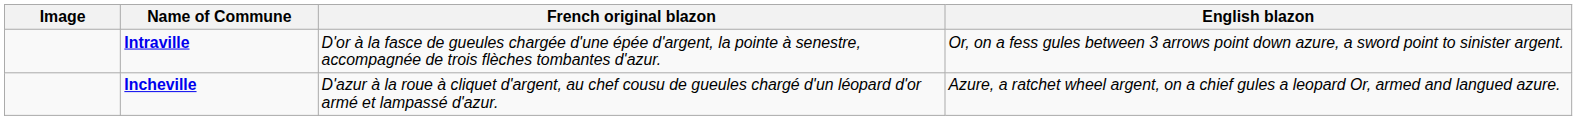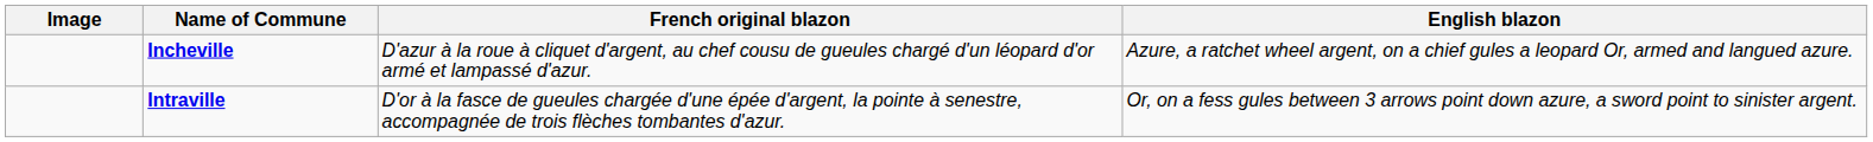 <table class="wikitable" width="100%">
 <tr>
 <th width="110">Image</th>
 <th>Name of Commune</th>
 <th width="40%">French original blazon</th>
 <th width="40%">English blazon</th>
 </tr>
 <tr valign=top>
 <td align=center></td>
+<td><strong><a href='#'>Incheville</a></strong></td>
+<td><em>D'azur à la roue à cliquet d'argent, au chef cousu de gueules chargé d'un léopard d'or armé et lampassé d'azur.</em> </td>
+<td><em>Azure, a ratchet wheel argent, on a chief gules a leopard Or, armed and langued azure.</em></td>
+</tr>
+<tr valign=top>
+<td align=center></td>
 <td><strong><a href='#'>Intraville</a></strong></td>
 <td><em>D'or à la fasce de gueules chargée d'une épée d'argent, la pointe à senestre, accompagnée de trois flèches tombantes d'azur.</em> </td>
 <td><em>Or, on a fess gules between 3 arrows point down azure, a sword point to sinister argent.</em></td>
 </tr>
-<tr valign=top>
-<td align=center></td>
-<td><strong><a href='#'>Incheville</a></strong></td>
-<td><em>D'azur à la roue à cliquet d'argent, au chef cousu de gueules chargé d'un léopard d'or armé et lampassé d'azur.</em> </td>
-<td><em>Azure, a ratchet wheel argent, on a chief gules a leopard Or, armed and langued azure.</em></td>
-</tr>
 </table>
